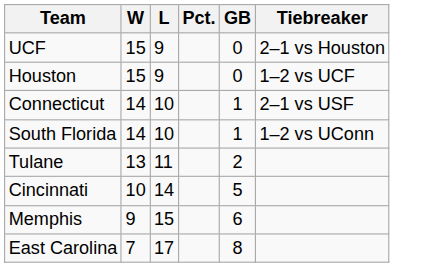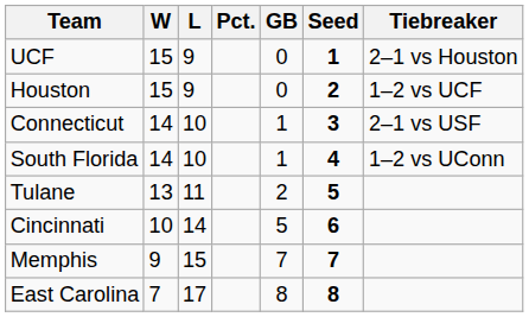 <table class=wikitable>
 <tr>
 <th>Team</th>
 <th>W</th>
 <th>L</th>
 <th>Pct.</th>
 <th>GB</th>
+<th>Seed</th>
 <th>Tiebreaker</th>
 </tr>
 <tr>
 <td>UCF</td>
 <td>15</td>
 <td>9</td>
 <td></td>
 <td style="text-align: center">0</td>
+<td style="text-align: center"><strong>1</strong></td>
 <td>2–1 vs Houston</td>
 </tr>
 <tr>
 <td>Houston</td>
 <td>15</td>
 <td>9</td>
 <td></td>
 <td style="text-align: center">0</td>
+<td style="text-align: center"><strong>2</strong></td>
 <td>1–2 vs UCF</td>
 </tr>
 <tr>
 <td>Connecticut</td>
 <td>14</td>
 <td>10</td>
 <td></td>
 <td style="text-align: center">1</td>
+<td style="text-align: center"><strong>3</strong></td>
 <td>2–1 vs USF</td>
 </tr>
 <tr>
 <td>South Florida</td>
 <td>14</td>
 <td>10</td>
 <td></td>
 <td style="text-align: center">1</td>
+<td style="text-align: center"><strong>4</strong></td>
 <td>1–2 vs UConn</td>
 </tr>
 <tr>
 <td>Tulane</td>
 <td>13</td>
 <td>11</td>
 <td></td>
 <td style="text-align: center">2</td>
+<td style="text-align: center"><strong>5</strong></td>
 <td></td>
 </tr>
 <tr>
 <td>Cincinnati</td>
 <td>10</td>
 <td>14</td>
 <td></td>
 <td style="text-align: center">5</td>
+<td style="text-align: center"><strong>6</strong></td>
 <td></td>
 </tr>
 <tr>
 <td>Memphis</td>
 <td>9</td>
 <td>15</td>
 <td></td>
-<td style="text-align: center">6</td>
+<td style="text-align: center">7</td>
+<td style="text-align: center"><strong>7</strong></td>
 <td></td>
 </tr>
 <tr>
 <td>East Carolina</td>
 <td>7</td>
 <td>17</td>
 <td></td>
 <td style="text-align: center">8</td>
+<td style="text-align: center"><strong>8</strong></td>
 <td></td>
 </tr>
 </table>
